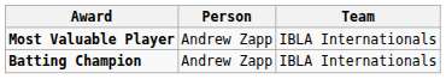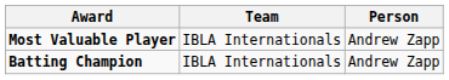 <table class="wikitable">
 <tr>
 <th>Award</th>
+<th>Team</th>
 <th>Person</th>
-<th>Team</th>
 </tr>
 <tr>
 <td><strong>Most Valuable Player</strong></td>
+<td>IBLA Internationals</td>
 <td>Andrew Zapp</td>
-<td>IBLA Internationals</td>
 </tr>
 <tr>
 <td><strong>Batting Champion</strong></td>
+<td>IBLA Internationals</td>
 <td>Andrew Zapp</td>
-<td>IBLA Internationals</td>
 </tr>
 </table>
